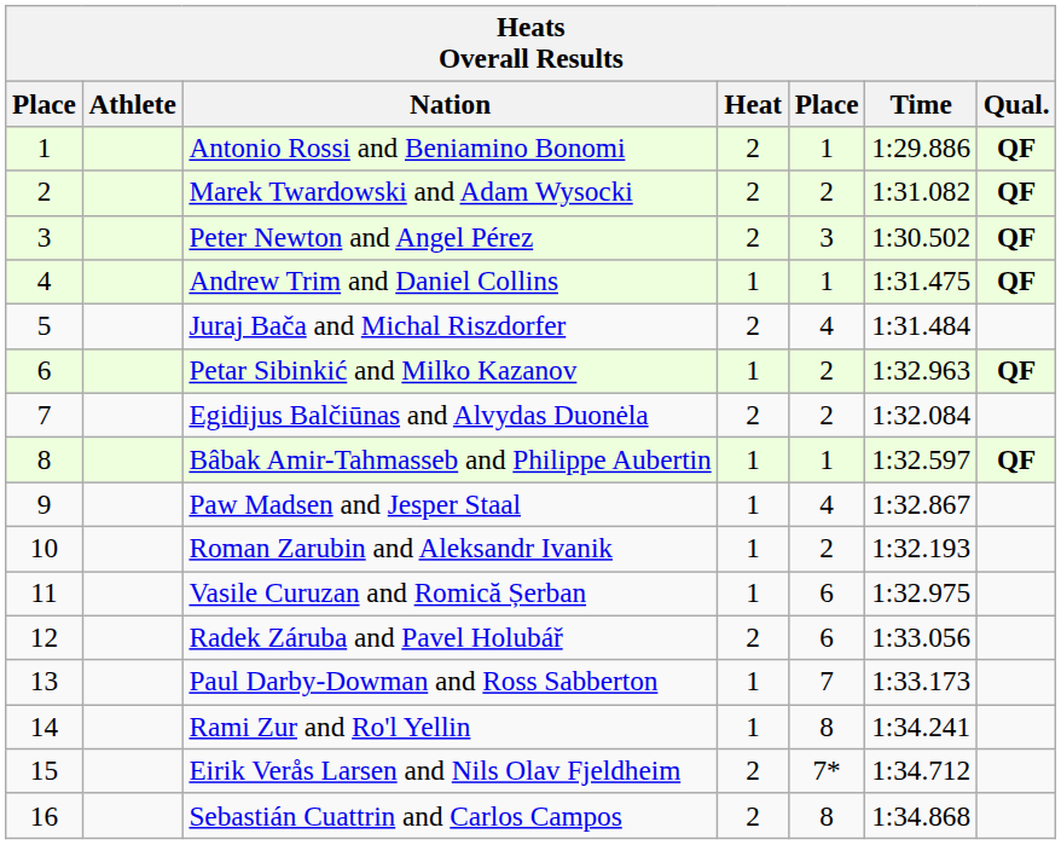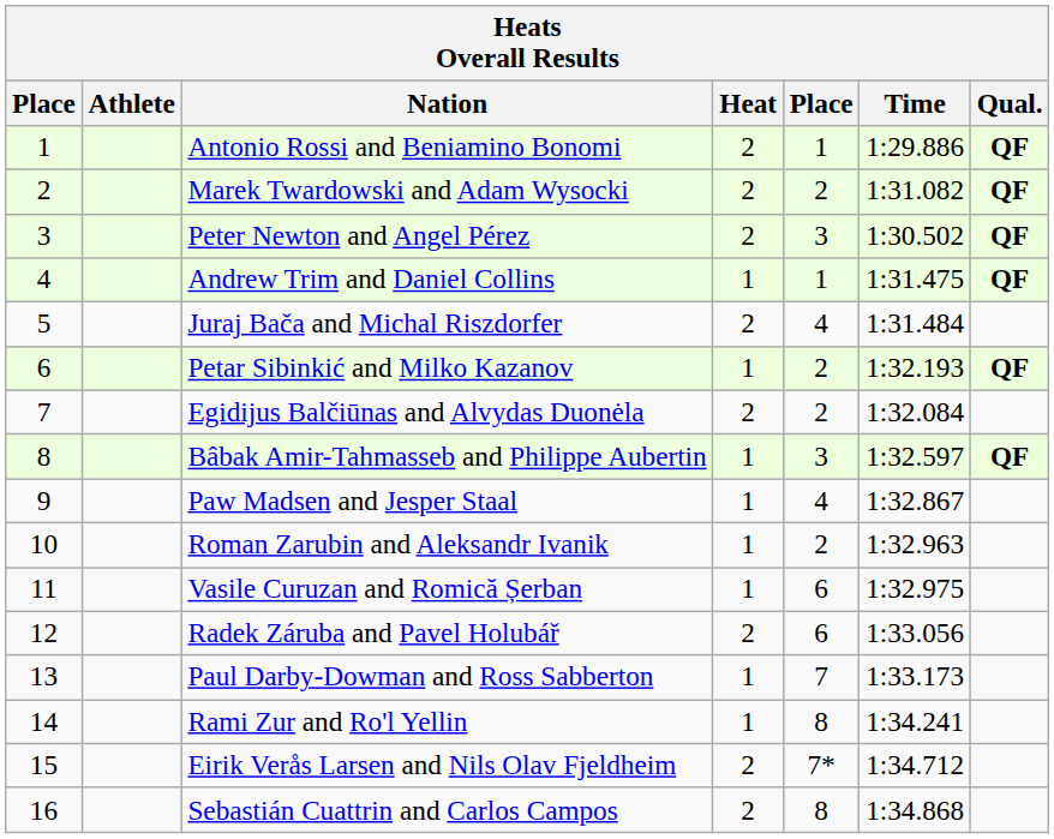 <table class="wikitable sortable">
 <tr>
 <th colspan=7>Heats <br>Overall Results</th>
 </tr>
 <tr>
 <th>Place</th>
 <th>Athlete</th>
 <th>Nation</th>
 <th>Heat</th>
 <th>Place</th>
 <th>Time</th>
 <th>Qual.</th>
 </tr>
 <tr bgcolor = "eeffdd">
 <td align="center">1</td>
 <td align="left"></td>
 <td align="left"><a href='#'>Antonio Rossi</a> and <a href='#'>Beniamino Bonomi</a></td>
 <td align="center">2</td>
 <td align="center">1</td>
 <td align="center">1:29.886</td>
 <td align="center"><strong>QF</strong></td>
 </tr>
 <tr bgcolor = "eeffdd">
 <td align="center">2</td>
 <td align="left"></td>
 <td align="left"><a href='#'>Marek Twardowski</a> and <a href='#'>Adam Wysocki</a></td>
 <td align="center">2</td>
 <td align="center">2</td>
 <td align="center">1:31.082</td>
 <td align="center"><strong>QF</strong></td>
 </tr>
 <tr bgcolor = "eeffdd">
 <td align="center">3</td>
 <td align="left"></td>
 <td align="left"><a href='#'>Peter Newton</a> and <a href='#'>Angel Pérez</a></td>
 <td align="center">2</td>
 <td align="center">3</td>
 <td align="center">1:30.502</td>
 <td align="center"><strong>QF</strong></td>
 </tr>
 <tr bgcolor = "eeffdd">
 <td align="center">4</td>
 <td align="left"></td>
 <td align="left"><a href='#'>Andrew Trim</a> and <a href='#'>Daniel Collins</a></td>
 <td align="center">1</td>
 <td align="center">1</td>
 <td align="center">1:31.475</td>
 <td align="center"><strong>QF</strong></td>
 </tr>
 <tr>
 <td align="center">5</td>
 <td align="left"></td>
 <td align="left"><a href='#'>Juraj Bača</a> and <a href='#'>Michal Riszdorfer</a></td>
 <td align="center">2</td>
 <td align="center">4</td>
 <td align="center">1:31.484</td>
 <td align="center"></td>
 </tr>
 <tr bgcolor = "eeffdd">
 <td align="center">6</td>
 <td align="left"></td>
 <td align="left"><a href='#'>Petar Sibinkić</a> and <a href='#'>Milko Kazanov</a></td>
 <td align="center">1</td>
 <td align="center">2</td>
-<td align="center">1:32.963</td>
+<td align="center">1:32.193</td>
 <td align="center"><strong>QF</strong></td>
 </tr>
 <tr>
 <td align="center">7</td>
 <td align="left"></td>
 <td align="left"><a href='#'>Egidijus Balčiūnas</a> and <a href='#'>Alvydas Duonėla</a></td>
 <td align="center">2</td>
 <td align="center">2</td>
 <td align="center">1:32.084</td>
 <td align="center"></td>
 </tr>
 <tr bgcolor = "eeffdd">
 <td align="center">8</td>
 <td align="left"></td>
 <td align="left"><a href='#'>Bâbak Amir-Tahmasseb</a> and <a href='#'>Philippe Aubertin</a></td>
 <td align="center">1</td>
-<td align="center">1</td>
+<td align="center">3</td>
 <td align="center">1:32.597</td>
 <td align="center"><strong>QF</strong></td>
 </tr>
 <tr>
 <td align="center">9</td>
 <td align="left"></td>
 <td align="left"><a href='#'>Paw Madsen</a> and <a href='#'>Jesper Staal</a></td>
 <td align="center">1</td>
 <td align="center">4</td>
 <td align="center">1:32.867</td>
 <td align="center"></td>
 </tr>
 <tr>
 <td align="center">10</td>
 <td align="left"></td>
 <td align="left"><a href='#'>Roman Zarubin</a> and <a href='#'>Aleksandr Ivanik</a></td>
 <td align="center">1</td>
 <td align="center">2</td>
-<td align="center">1:32.193</td>
+<td align="center">1:32.963</td>
 <td align="center"></td>
 </tr>
 <tr>
 <td align="center">11</td>
 <td align="left"></td>
 <td align="left"><a href='#'>Vasile Curuzan</a> and <a href='#'>Romică Șerban</a></td>
 <td align="center">1</td>
 <td align="center">6</td>
 <td align="center">1:32.975</td>
 <td align="center"></td>
 </tr>
 <tr>
 <td align="center">12</td>
 <td align="left"></td>
 <td align="left"><a href='#'>Radek Záruba</a> and <a href='#'>Pavel Holubář</a></td>
 <td align="center">2</td>
 <td align="center">6</td>
 <td align="center">1:33.056</td>
 <td align="center"></td>
 </tr>
 <tr>
 <td align="center">13</td>
 <td align="left"></td>
 <td align="left"><a href='#'>Paul Darby-Dowman</a> and <a href='#'>Ross Sabberton</a></td>
 <td align="center">1</td>
 <td align="center">7</td>
 <td align="center">1:33.173</td>
 <td align="center"></td>
 </tr>
 <tr>
 <td align="center">14</td>
 <td align="left"></td>
 <td align="left"><a href='#'>Rami Zur</a> and <a href='#'>Ro'l Yellin</a></td>
 <td align="center">1</td>
 <td align="center">8</td>
 <td align="center">1:34.241</td>
 <td align="center"></td>
 </tr>
 <tr>
 <td align="center">15</td>
 <td align="left"></td>
 <td align="left"><a href='#'>Eirik Verås Larsen</a> and <a href='#'>Nils Olav Fjeldheim</a></td>
 <td align="center">2</td>
 <td align="center">7*</td>
 <td align="center">1:34.712</td>
 <td align="center"></td>
 </tr>
 <tr>
 <td align="center">16</td>
 <td align="left"></td>
 <td align="left"><a href='#'>Sebastián Cuattrin</a> and <a href='#'>Carlos Campos</a></td>
 <td align="center">2</td>
 <td align="center">8</td>
 <td align="center">1:34.868</td>
 <td align="center"></td>
 </tr>
 </table>
